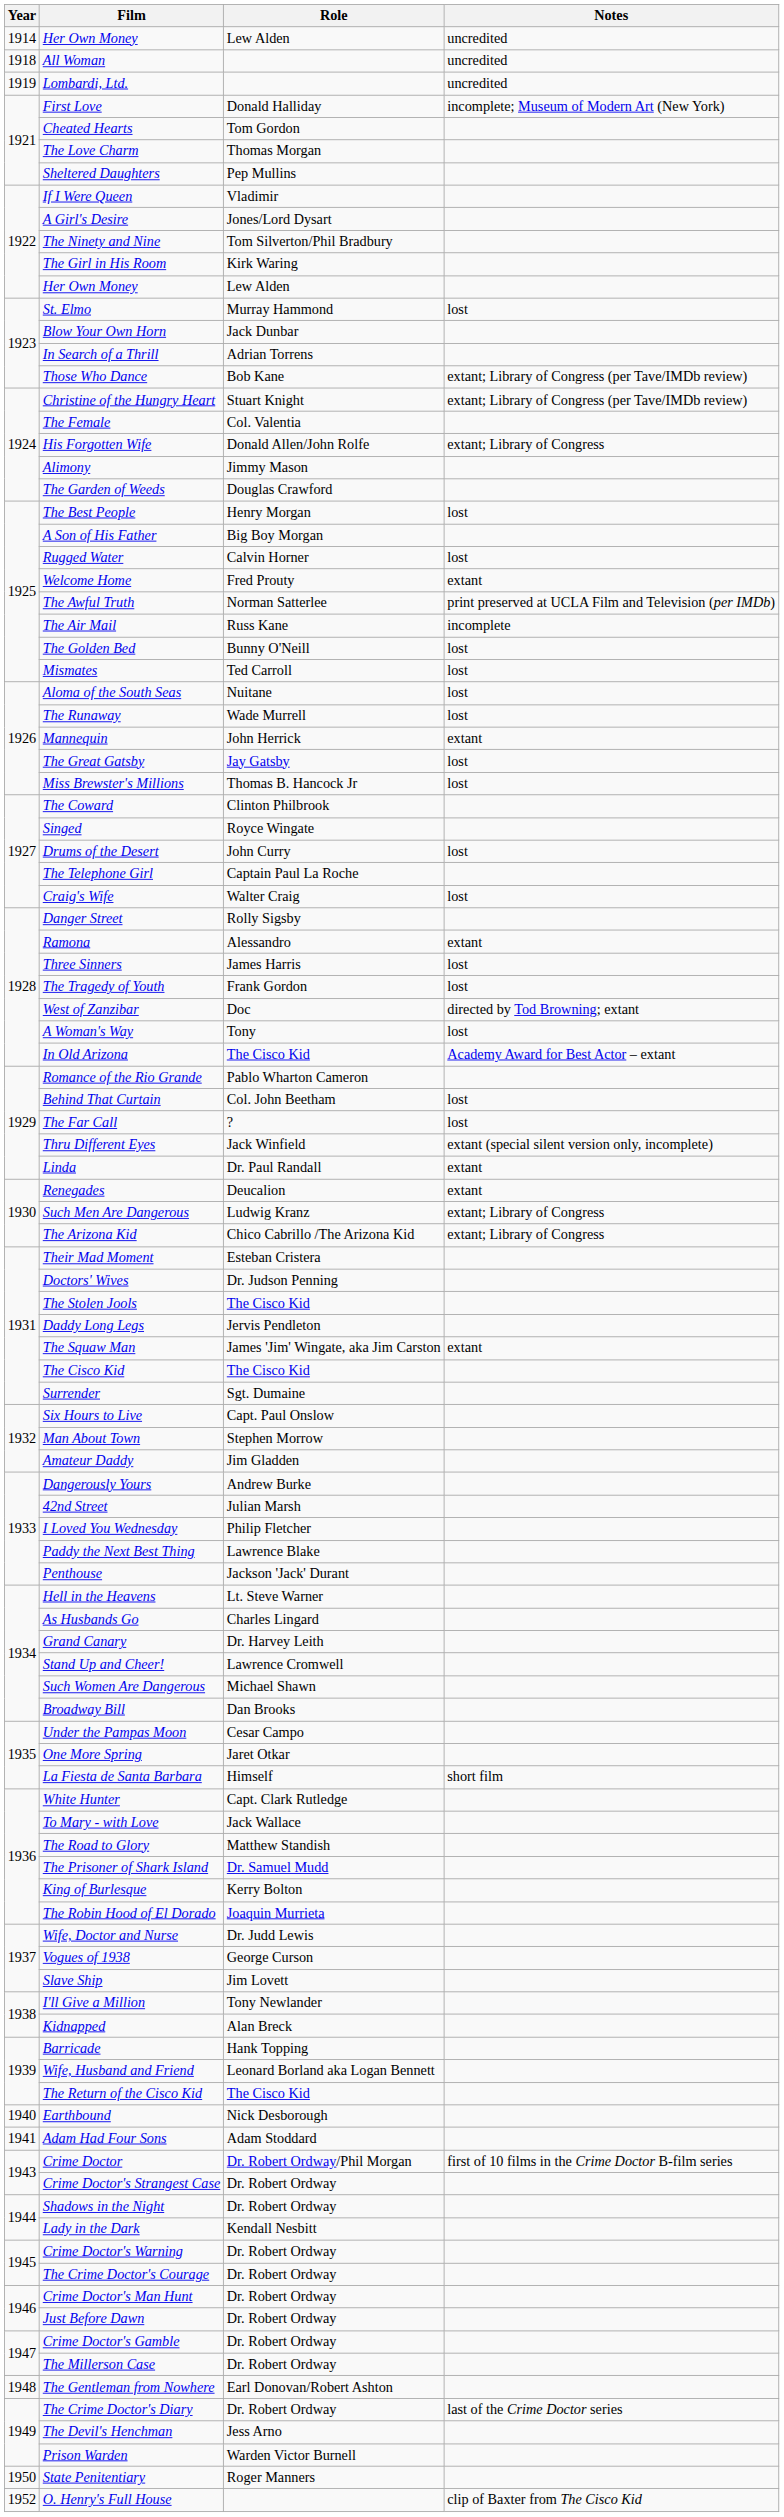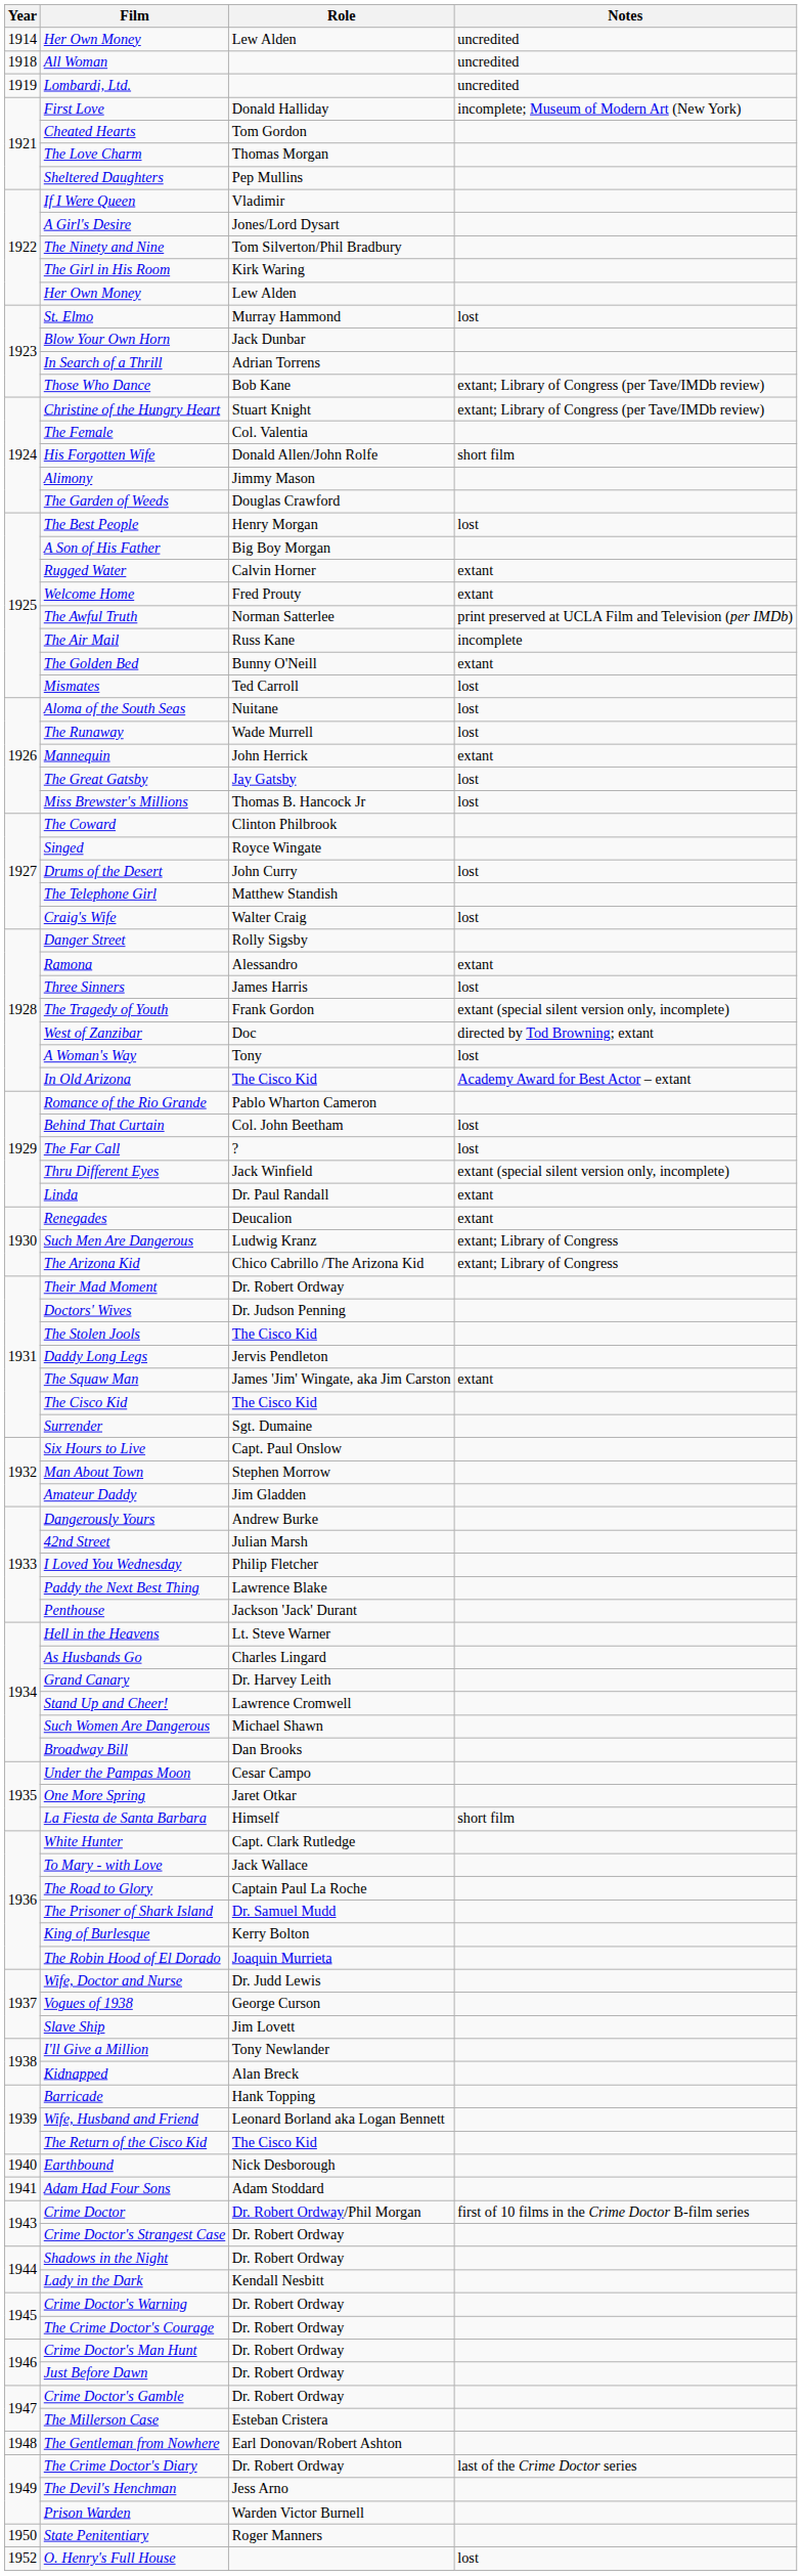 <table class=wikitable>
 <tr>
 <th>Year</th>
 <th>Film</th>
 <th>Role</th>
 <th>Notes</th>
 </tr>
 <tr>
 <td>1914</td>
 <td><em><a href='#'>Her Own Money</a></em></td>
 <td>Lew Alden</td>
 <td>uncredited</td>
 </tr>
 <tr>
 <td>1918</td>
 <td><em><a href='#'>All Woman</a></em></td>
 <td></td>
 <td>uncredited</td>
 </tr>
 <tr>
 <td>1919</td>
 <td><em><a href='#'>Lombardi, Ltd.</a></em></td>
 <td></td>
 <td>uncredited</td>
 </tr>
 <tr>
 <td rowspan=4>1921</td>
 <td><em><a href='#'>First Love</a></em></td>
 <td>Donald Halliday</td>
 <td>incomplete; <a href='#'>Museum of Modern Art</a> (New York)</td>
 </tr>
 <tr>
 <td><em><a href='#'>Cheated Hearts</a></em></td>
 <td>Tom Gordon</td>
 <td></td>
 </tr>
 <tr>
 <td><em><a href='#'>The Love Charm</a></em></td>
 <td>Thomas Morgan</td>
 <td></td>
 </tr>
 <tr>
 <td><em><a href='#'>Sheltered Daughters</a></em></td>
 <td>Pep Mullins</td>
 <td></td>
 </tr>
 <tr>
 <td rowspan=5>1922</td>
 <td><em><a href='#'>If I Were Queen</a></em></td>
 <td>Vladimir</td>
 <td></td>
 </tr>
 <tr>
 <td><em><a href='#'>A Girl's Desire</a></em></td>
 <td>Jones/Lord Dysart</td>
 <td></td>
 </tr>
 <tr>
 <td><em><a href='#'>The Ninety and Nine</a></em></td>
 <td>Tom Silverton/Phil Bradbury</td>
 <td></td>
 </tr>
 <tr>
 <td><em><a href='#'>The Girl in His Room</a></em></td>
 <td>Kirk Waring</td>
 <td></td>
 </tr>
 <tr>
 <td><em><a href='#'>Her Own Money</a></em></td>
 <td>Lew Alden</td>
 <td></td>
 </tr>
 <tr>
 <td rowspan=4>1923</td>
 <td><em><a href='#'>St. Elmo</a></em></td>
 <td>Murray Hammond</td>
 <td>lost</td>
 </tr>
 <tr>
 <td><em><a href='#'>Blow Your Own Horn</a></em></td>
 <td>Jack Dunbar</td>
 <td></td>
 </tr>
 <tr>
 <td><em><a href='#'>In Search of a Thrill</a></em></td>
 <td>Adrian Torrens</td>
 <td></td>
 </tr>
 <tr>
 <td><em><a href='#'>Those Who Dance</a></em></td>
 <td>Bob Kane</td>
 <td>extant; Library of Congress (per Tave/IMDb review)</td>
 </tr>
 <tr>
 <td rowspan=5>1924</td>
 <td><em><a href='#'>Christine of the Hungry Heart</a></em></td>
 <td>Stuart Knight</td>
 <td>extant; Library of Congress (per Tave/IMDb review)</td>
 </tr>
 <tr>
 <td><em><a href='#'>The Female</a></em></td>
 <td>Col. Valentia</td>
 <td></td>
 </tr>
 <tr>
 <td><em><a href='#'>His Forgotten Wife</a></em></td>
 <td>Donald Allen/John Rolfe</td>
-<td>extant; Library of Congress</td>
+<td>short film</td>
 </tr>
 <tr>
 <td><em><a href='#'>Alimony</a></em></td>
 <td>Jimmy Mason</td>
 <td></td>
 </tr>
 <tr>
 <td><em><a href='#'>The Garden of Weeds</a></em></td>
 <td>Douglas Crawford</td>
 <td></td>
 </tr>
 <tr>
 <td rowspan=8>1925</td>
 <td><em><a href='#'>The Best People</a></em></td>
 <td>Henry Morgan</td>
 <td>lost</td>
 </tr>
 <tr>
 <td><em><a href='#'>A Son of His Father</a></em></td>
 <td>Big Boy Morgan</td>
 <td></td>
 </tr>
 <tr>
 <td><em><a href='#'>Rugged Water</a></em></td>
 <td>Calvin Horner</td>
-<td>lost</td>
+<td>extant</td>
 </tr>
 <tr>
 <td><em><a href='#'>Welcome Home</a></em></td>
 <td>Fred Prouty</td>
 <td>extant</td>
 </tr>
 <tr>
 <td><em><a href='#'>The Awful Truth</a></em></td>
 <td>Norman Satterlee</td>
 <td>print preserved at UCLA Film and Television (<em>per IMDb</em>)</td>
 </tr>
 <tr>
 <td><em><a href='#'>The Air Mail</a></em></td>
 <td>Russ Kane</td>
 <td>incomplete</td>
 </tr>
 <tr>
 <td><em><a href='#'>The Golden Bed</a></em></td>
 <td>Bunny O'Neill</td>
-<td>lost</td>
+<td>extant</td>
 </tr>
 <tr>
 <td><em><a href='#'>Mismates</a></em></td>
 <td>Ted Carroll</td>
 <td>lost</td>
 </tr>
 <tr>
 <td rowspan=5>1926</td>
 <td><em><a href='#'>Aloma of the South Seas</a></em></td>
 <td>Nuitane</td>
 <td>lost</td>
 </tr>
 <tr>
 <td><em> <a href='#'>The Runaway</a></em></td>
 <td>Wade Murrell</td>
 <td>lost</td>
 </tr>
 <tr>
 <td><em><a href='#'>Mannequin</a></em></td>
 <td>John Herrick</td>
 <td>extant</td>
 </tr>
 <tr>
 <td><em><a href='#'>The Great Gatsby</a></em></td>
 <td><a href='#'>Jay Gatsby</a></td>
 <td>lost</td>
 </tr>
 <tr>
 <td><em><a href='#'>Miss Brewster's Millions</a></em></td>
 <td>Thomas B. Hancock Jr</td>
 <td>lost</td>
 </tr>
 <tr>
 <td rowspan=5>1927</td>
 <td><em><a href='#'>The Coward</a></em></td>
 <td>Clinton Philbrook</td>
 <td></td>
 </tr>
 <tr>
 <td><em><a href='#'>Singed</a></em></td>
 <td>Royce Wingate</td>
 <td></td>
 </tr>
 <tr>
 <td><em><a href='#'>Drums of the Desert</a></em></td>
 <td>John Curry</td>
 <td>lost</td>
 </tr>
 <tr>
 <td><em><a href='#'>The Telephone Girl</a></em></td>
-<td>Captain Paul La Roche</td>
+<td>Matthew Standish</td>
 <td></td>
 </tr>
 <tr>
 <td><em><a href='#'>Craig's Wife</a></em></td>
 <td>Walter Craig</td>
 <td>lost</td>
 </tr>
 <tr>
 <td rowspan=7>1928</td>
 <td><em><a href='#'>Danger Street</a></em></td>
 <td>Rolly Sigsby</td>
 <td></td>
 </tr>
 <tr>
 <td><em><a href='#'>Ramona</a></em></td>
 <td>Alessandro</td>
 <td>extant</td>
 </tr>
 <tr>
 <td><em><a href='#'>Three Sinners</a></em></td>
 <td>James Harris</td>
 <td>lost</td>
 </tr>
 <tr>
 <td><em><a href='#'>The Tragedy of Youth</a></em></td>
 <td>Frank Gordon</td>
-<td>lost</td>
+<td>extant (special silent version only, incomplete)</td>
 </tr>
 <tr>
 <td><em><a href='#'>West of Zanzibar</a></em></td>
 <td>Doc</td>
 <td>directed by <a href='#'>Tod Browning</a>; extant</td>
 </tr>
 <tr>
 <td><em><a href='#'>A Woman's Way</a></em></td>
 <td>Tony</td>
 <td>lost</td>
 </tr>
 <tr>
 <td><em><a href='#'>In Old Arizona</a></em></td>
 <td><a href='#'>The Cisco Kid</a></td>
 <td><a href='#'>Academy Award for Best Actor</a> – extant</td>
 </tr>
 <tr>
 <td rowspan=5>1929</td>
 <td><em><a href='#'>Romance of the Rio Grande</a></em></td>
 <td>Pablo Wharton Cameron</td>
 <td></td>
 </tr>
 <tr>
 <td><em><a href='#'>Behind That Curtain</a></em></td>
 <td>Col. John Beetham</td>
 <td>lost</td>
 </tr>
 <tr>
 <td><em><a href='#'>The Far Call</a></em></td>
 <td>?</td>
 <td>lost</td>
 </tr>
 <tr>
 <td><em><a href='#'>Thru Different Eyes</a></em></td>
 <td>Jack Winfield</td>
 <td>extant (special silent version only, incomplete)</td>
 </tr>
 <tr>
 <td><em><a href='#'>Linda</a></em></td>
 <td>Dr. Paul Randall</td>
 <td>extant</td>
 </tr>
 <tr>
 <td rowspan=3>1930</td>
 <td><em><a href='#'>Renegades</a></em></td>
 <td>Deucalion</td>
 <td>extant</td>
 </tr>
 <tr>
 <td><em><a href='#'>Such Men Are Dangerous</a></em></td>
 <td>Ludwig Kranz</td>
 <td>extant; Library of Congress</td>
 </tr>
 <tr>
 <td><em><a href='#'>The Arizona Kid</a></em></td>
 <td>Chico Cabrillo /The Arizona Kid</td>
 <td>extant; Library of Congress</td>
 </tr>
 <tr>
 <td rowspan=7>1931</td>
 <td><em><a href='#'>Their Mad Moment</a></em></td>
-<td>Esteban Cristera</td>
+<td>Dr. Robert Ordway</td>
 <td></td>
 </tr>
 <tr>
 <td><em><a href='#'>Doctors' Wives</a></em></td>
 <td>Dr. Judson Penning</td>
 <td></td>
 </tr>
 <tr>
 <td><em><a href='#'>The Stolen Jools</a></em></td>
 <td><a href='#'>The Cisco Kid</a></td>
 <td></td>
 </tr>
 <tr>
 <td><em><a href='#'>Daddy Long Legs</a></em></td>
 <td>Jervis Pendleton</td>
 <td></td>
 </tr>
 <tr>
 <td><em><a href='#'>The Squaw Man</a></em></td>
 <td>James 'Jim' Wingate, aka Jim Carston</td>
 <td>extant</td>
 </tr>
 <tr>
 <td><em><a href='#'>The Cisco Kid</a></em></td>
 <td><a href='#'>The Cisco Kid</a></td>
 <td></td>
 </tr>
 <tr>
 <td><em><a href='#'>Surrender</a></em></td>
 <td>Sgt. Dumaine</td>
 <td></td>
 </tr>
 <tr>
 <td rowspan=3>1932</td>
 <td><em><a href='#'>Six Hours to Live</a></em></td>
 <td>Capt. Paul Onslow</td>
 <td></td>
 </tr>
 <tr>
 <td><em><a href='#'>Man About Town</a></em></td>
 <td>Stephen Morrow</td>
 <td></td>
 </tr>
 <tr>
 <td><em><a href='#'>Amateur Daddy</a></em></td>
 <td>Jim Gladden</td>
 <td></td>
 </tr>
 <tr>
 <td rowspan=5>1933</td>
 <td><em><a href='#'>Dangerously Yours</a></em></td>
 <td>Andrew Burke</td>
 <td></td>
 </tr>
 <tr>
 <td><em><a href='#'>42nd Street</a></em></td>
 <td>Julian Marsh</td>
 <td></td>
 </tr>
 <tr>
 <td><em><a href='#'>I Loved You Wednesday</a></em></td>
 <td>Philip Fletcher</td>
 <td></td>
 </tr>
 <tr>
 <td><em><a href='#'>Paddy the Next Best Thing</a></em></td>
 <td>Lawrence Blake</td>
 <td></td>
 </tr>
 <tr>
 <td><em><a href='#'>Penthouse</a></em></td>
 <td>Jackson 'Jack' Durant</td>
 <td></td>
 </tr>
 <tr>
 <td rowspan=6>1934</td>
 <td><em><a href='#'>Hell in the Heavens</a></em></td>
 <td>Lt. Steve Warner</td>
 <td></td>
 </tr>
 <tr>
 <td><em><a href='#'>As Husbands Go</a></em></td>
 <td>Charles Lingard</td>
 <td></td>
 </tr>
 <tr>
 <td><em><a href='#'>Grand Canary</a></em></td>
 <td>Dr. Harvey Leith</td>
 <td></td>
 </tr>
 <tr>
 <td><em><a href='#'>Stand Up and Cheer!</a></em></td>
 <td>Lawrence Cromwell</td>
 <td></td>
 </tr>
 <tr>
 <td><em><a href='#'>Such Women Are Dangerous</a></em></td>
 <td>Michael Shawn</td>
 <td></td>
 </tr>
 <tr>
 <td><em><a href='#'>Broadway Bill</a></em></td>
 <td>Dan Brooks</td>
 <td></td>
 </tr>
 <tr>
 <td rowspan=3>1935</td>
 <td><em><a href='#'>Under the Pampas Moon</a></em></td>
 <td>Cesar Campo</td>
 <td></td>
 </tr>
 <tr>
 <td><em><a href='#'>One More Spring</a></em></td>
 <td>Jaret Otkar</td>
 <td></td>
 </tr>
 <tr>
 <td><em><a href='#'>La Fiesta de Santa Barbara</a></em></td>
 <td>Himself</td>
 <td>short film</td>
 </tr>
 <tr>
 <td rowspan=6>1936</td>
 <td><em><a href='#'>White Hunter</a></em></td>
 <td>Capt. Clark Rutledge</td>
 <td></td>
 </tr>
 <tr>
 <td><em><a href='#'>To Mary - with Love</a></em></td>
 <td>Jack Wallace</td>
 <td></td>
 </tr>
 <tr>
 <td><em><a href='#'>The Road to Glory</a></em></td>
-<td>Matthew Standish</td>
+<td>Captain Paul La Roche</td>
 <td></td>
 </tr>
 <tr>
 <td><em><a href='#'>The Prisoner of Shark Island</a></em></td>
 <td><a href='#'>Dr. Samuel Mudd</a></td>
 <td></td>
 </tr>
 <tr>
 <td><em><a href='#'>King of Burlesque</a></em></td>
 <td>Kerry Bolton</td>
 <td></td>
 </tr>
 <tr>
 <td><em><a href='#'>The Robin Hood of El Dorado</a></em></td>
 <td><a href='#'>Joaquin Murrieta</a></td>
 <td></td>
 </tr>
 <tr>
 <td rowspan=3>1937</td>
 <td><em><a href='#'>Wife, Doctor and Nurse</a></em></td>
 <td>Dr. Judd Lewis</td>
 <td></td>
 </tr>
 <tr>
 <td><em><a href='#'>Vogues of 1938</a></em></td>
 <td>George Curson</td>
 <td></td>
 </tr>
 <tr>
 <td><em><a href='#'>Slave Ship</a></em></td>
 <td>Jim Lovett</td>
 <td></td>
 </tr>
 <tr>
 <td rowspan=2>1938</td>
 <td><em><a href='#'>I'll Give a Million</a></em></td>
 <td>Tony Newlander</td>
 <td></td>
 </tr>
 <tr>
 <td><em><a href='#'>Kidnapped</a></em></td>
 <td>Alan Breck</td>
 <td></td>
 </tr>
 <tr>
 <td rowspan=3>1939</td>
 <td><em><a href='#'>Barricade</a></em></td>
 <td>Hank Topping</td>
 <td></td>
 </tr>
 <tr>
 <td><em><a href='#'>Wife, Husband and Friend</a></em></td>
 <td>Leonard Borland aka Logan Bennett</td>
 <td></td>
 </tr>
 <tr>
 <td><em><a href='#'>The Return of the Cisco Kid</a></em></td>
 <td><a href='#'>The Cisco Kid</a></td>
 <td></td>
 </tr>
 <tr>
 <td>1940</td>
 <td><em><a href='#'>Earthbound</a></em></td>
 <td>Nick Desborough</td>
 <td></td>
 </tr>
 <tr>
 <td>1941</td>
 <td><em><a href='#'>Adam Had Four Sons</a></em></td>
 <td>Adam Stoddard</td>
 <td></td>
 </tr>
 <tr>
 <td rowspan=2>1943</td>
 <td><em><a href='#'>Crime Doctor</a></em></td>
 <td><a href='#'>Dr. Robert Ordway</a>/Phil Morgan</td>
 <td>first of 10 films in the <em>Crime Doctor</em> B-film series</td>
 </tr>
 <tr>
 <td><em><a href='#'>Crime Doctor's Strangest Case</a></em></td>
 <td>Dr. Robert Ordway</td>
 <td></td>
 </tr>
 <tr>
 <td rowspan=2>1944</td>
 <td><em><a href='#'>Shadows in the Night</a></em></td>
 <td>Dr. Robert Ordway</td>
 <td></td>
 </tr>
 <tr>
 <td><em><a href='#'>Lady in the Dark</a></em></td>
 <td>Kendall Nesbitt</td>
 <td></td>
 </tr>
 <tr>
 <td rowspan=2>1945</td>
 <td><em><a href='#'>Crime Doctor's Warning</a></em></td>
 <td>Dr. Robert Ordway</td>
 <td></td>
 </tr>
 <tr>
 <td><em><a href='#'>The Crime Doctor's Courage</a></em></td>
 <td>Dr. Robert Ordway</td>
 <td></td>
 </tr>
 <tr>
 <td rowspan=2>1946</td>
 <td><em><a href='#'>Crime Doctor's Man Hunt</a></em></td>
 <td>Dr. Robert Ordway</td>
 <td></td>
 </tr>
 <tr>
 <td><em><a href='#'>Just Before Dawn</a></em></td>
 <td>Dr. Robert Ordway</td>
 <td></td>
 </tr>
 <tr>
 <td rowspan=2>1947</td>
 <td><em><a href='#'>Crime Doctor's Gamble</a></em></td>
 <td>Dr. Robert Ordway</td>
 <td></td>
 </tr>
 <tr>
 <td><em><a href='#'>The Millerson Case</a></em></td>
-<td>Dr. Robert Ordway</td>
+<td>Esteban Cristera</td>
 <td></td>
 </tr>
 <tr>
 <td>1948</td>
 <td><em><a href='#'>The Gentleman from Nowhere</a></em></td>
 <td>Earl Donovan/Robert Ashton</td>
 <td></td>
 </tr>
 <tr>
 <td rowspan=3>1949</td>
 <td><em><a href='#'>The Crime Doctor's Diary</a></em></td>
 <td>Dr. Robert Ordway</td>
 <td>last of the <em>Crime Doctor</em> series</td>
 </tr>
 <tr>
 <td><em><a href='#'>The Devil's Henchman</a></em></td>
 <td>Jess Arno</td>
 <td></td>
 </tr>
 <tr>
 <td><em><a href='#'>Prison Warden</a></em></td>
 <td>Warden Victor Burnell</td>
 <td></td>
 </tr>
 <tr>
 <td>1950</td>
 <td><em><a href='#'>State Penitentiary</a></em></td>
 <td>Roger Manners</td>
 <td></td>
 </tr>
 <tr>
 <td>1952</td>
 <td><em><a href='#'>O. Henry's Full House</a></em></td>
 <td></td>
-<td>clip of Baxter from <em>The Cisco Kid</em></td>
+<td>lost</td>
 </tr>
 </table>
